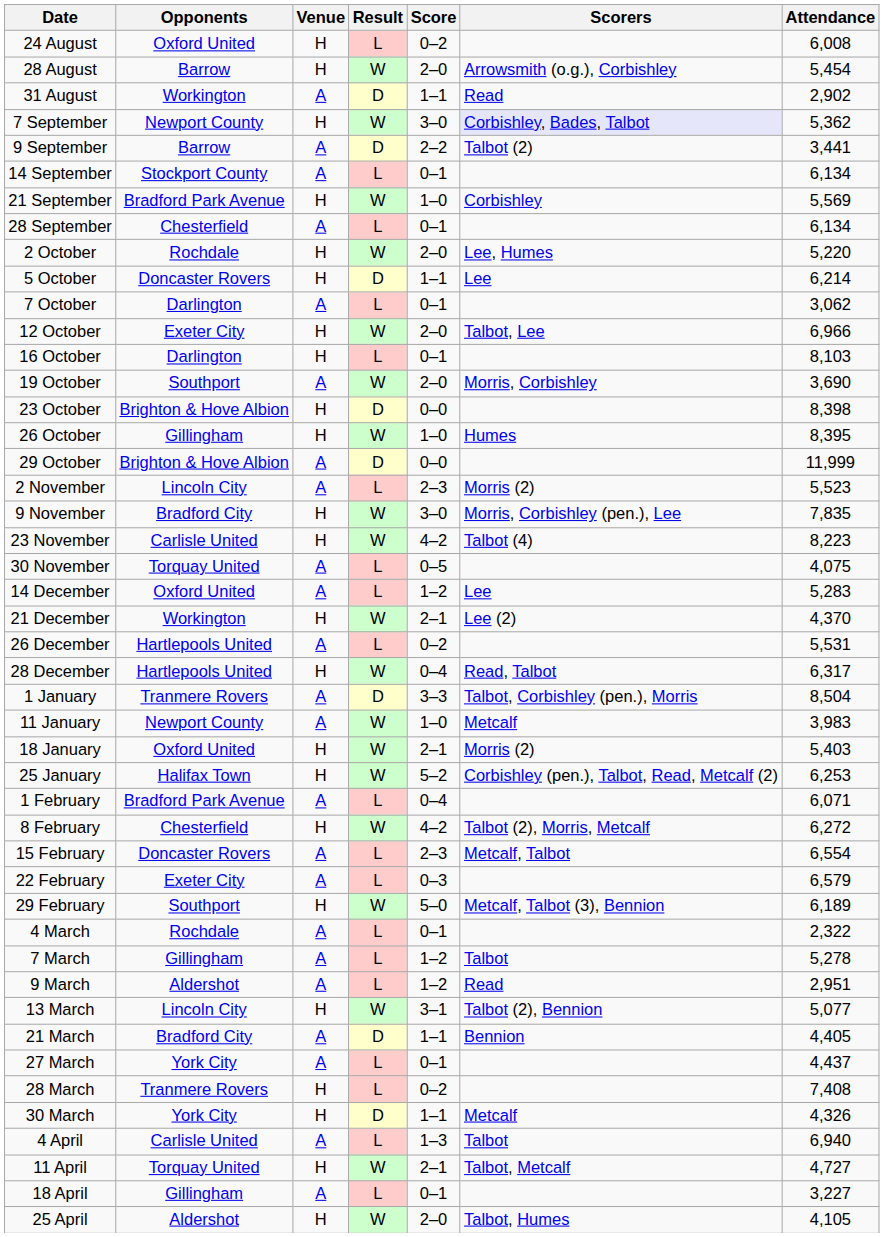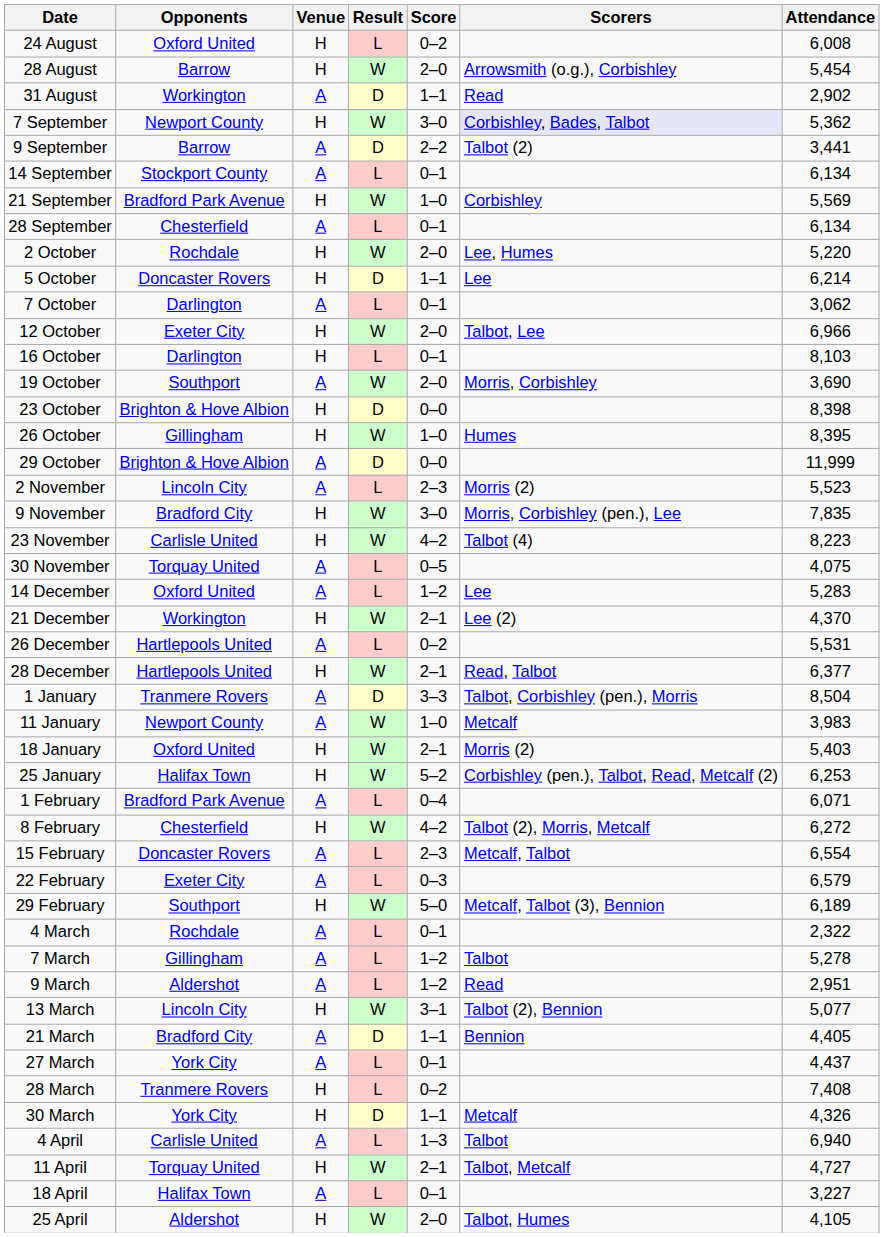 <table class="wikitable" style="text-align:center">
 <tr>
 <th>Date</th>
 <th>Opponents</th>
 <th>Venue</th>
 <th>Result</th>
 <th>Score</th>
 <th>Scorers</th>
 <th>Attendance</th>
 </tr>
 <tr>
 <td>24 August</td>
 <td><a href='#'>Oxford United</a></td>
 <td>H</td>
 <td style="background-color:#FFCCCC">L</td>
 <td>0–2</td>
 <td align="left"></td>
 <td>6,008</td>
 </tr>
 <tr>
 <td>28 August</td>
 <td><a href='#'>Barrow</a></td>
 <td>H</td>
 <td style="background-color:#CCFFCC">W</td>
 <td>2–0</td>
 <td align="left"><a href='#'>Arrowsmith</a> (o.g.), <a href='#'>Corbishley</a></td>
 <td>5,454</td>
 </tr>
 <tr>
 <td>31 August</td>
 <td><a href='#'>Workington</a></td>
 <td><a href='#'>A</a></td>
 <td style="background-color:#FFFFCC">D</td>
 <td>1–1</td>
 <td align="left"><a href='#'>Read</a></td>
 <td>2,902</td>
 </tr>
 <tr>
 <td>7 September</td>
 <td><a href='#'>Newport County</a></td>
 <td>H</td>
 <td style="background-color:#CCFFCC">W</td>
 <td>3–0</td>
 <td align="left" style="background: lavender;"><a href='#'>Corbishley</a>, <a href='#'>Bades</a>, <a href='#'>Talbot</a></td>
 <td>5,362</td>
 </tr>
 <tr>
 <td>9 September</td>
 <td><a href='#'>Barrow</a></td>
 <td><a href='#'>A</a></td>
 <td style="background-color:#FFFFCC">D</td>
 <td>2–2</td>
 <td align="left"><a href='#'>Talbot</a> (2)</td>
 <td>3,441</td>
 </tr>
 <tr>
 <td>14 September</td>
 <td><a href='#'>Stockport County</a></td>
 <td><a href='#'>A</a></td>
 <td style="background-color:#FFCCCC">L</td>
 <td>0–1</td>
 <td align="left"></td>
 <td>6,134</td>
 </tr>
 <tr>
 <td>21 September</td>
 <td><a href='#'>Bradford Park Avenue</a></td>
 <td>H</td>
 <td style="background-color:#CCFFCC">W</td>
 <td>1–0</td>
 <td align="left"><a href='#'>Corbishley</a></td>
 <td>5,569</td>
 </tr>
 <tr>
 <td>28 September</td>
 <td><a href='#'>Chesterfield</a></td>
 <td><a href='#'>A</a></td>
 <td style="background-color:#FFCCCC">L</td>
 <td>0–1</td>
 <td align="left"></td>
 <td>6,134</td>
 </tr>
 <tr>
 <td>2 October</td>
 <td><a href='#'>Rochdale</a></td>
 <td>H</td>
 <td style="background-color:#CCFFCC">W</td>
 <td>2–0</td>
 <td align="left"><a href='#'>Lee</a>, <a href='#'>Humes</a></td>
 <td>5,220</td>
 </tr>
 <tr>
 <td>5 October</td>
 <td><a href='#'>Doncaster Rovers</a></td>
 <td>H</td>
 <td style="background-color:#FFFFCC">D</td>
 <td>1–1</td>
 <td align="left"><a href='#'>Lee</a></td>
 <td>6,214</td>
 </tr>
 <tr>
 <td>7 October</td>
 <td><a href='#'>Darlington</a></td>
 <td><a href='#'>A</a></td>
 <td style="background-color:#FFCCCC">L</td>
 <td>0–1</td>
 <td align="left"></td>
 <td>3,062</td>
 </tr>
 <tr>
 <td>12 October</td>
 <td><a href='#'>Exeter City</a></td>
 <td>H</td>
 <td style="background-color:#CCFFCC">W</td>
 <td>2–0</td>
 <td align="left"><a href='#'>Talbot</a>, <a href='#'>Lee</a></td>
 <td>6,966</td>
 </tr>
 <tr>
 <td>16 October</td>
 <td><a href='#'>Darlington</a></td>
 <td>H</td>
 <td style="background-color:#FFCCCC">L</td>
 <td>0–1</td>
 <td align="left"></td>
 <td>8,103</td>
 </tr>
 <tr>
 <td>19 October</td>
 <td><a href='#'>Southport</a></td>
 <td><a href='#'>A</a></td>
 <td style="background-color:#CCFFCC">W</td>
 <td>2–0</td>
 <td align="left"><a href='#'>Morris</a>, <a href='#'>Corbishley</a></td>
 <td>3,690</td>
 </tr>
 <tr>
 <td>23 October</td>
 <td><a href='#'>Brighton & Hove Albion</a></td>
 <td>H</td>
 <td style="background-color:#FFFFCC">D</td>
 <td>0–0</td>
 <td align="left"></td>
 <td>8,398</td>
 </tr>
 <tr>
 <td>26 October</td>
 <td><a href='#'>Gillingham</a></td>
 <td>H</td>
 <td style="background-color:#CCFFCC">W</td>
 <td>1–0</td>
 <td align="left"><a href='#'>Humes</a></td>
 <td>8,395</td>
 </tr>
 <tr>
 <td>29 October</td>
 <td><a href='#'>Brighton & Hove Albion</a></td>
 <td><a href='#'>A</a></td>
 <td style="background-color:#FFFFCC">D</td>
 <td>0–0</td>
 <td align="left"></td>
 <td>11,999</td>
 </tr>
 <tr>
 <td>2 November</td>
 <td><a href='#'>Lincoln City</a></td>
 <td><a href='#'>A</a></td>
 <td style="background-color:#FFCCCC">L</td>
 <td>2–3</td>
 <td align="left"><a href='#'>Morris</a> (2)</td>
 <td>5,523</td>
 </tr>
 <tr>
 <td>9 November</td>
 <td><a href='#'>Bradford City</a></td>
 <td>H</td>
 <td style="background-color:#CCFFCC">W</td>
 <td>3–0</td>
 <td align="left"><a href='#'>Morris</a>, <a href='#'>Corbishley</a> (pen.), <a href='#'>Lee</a></td>
 <td>7,835</td>
 </tr>
 <tr>
 <td>23 November</td>
 <td><a href='#'>Carlisle United</a></td>
 <td>H</td>
 <td style="background-color:#CCFFCC">W</td>
 <td>4–2</td>
 <td align="left"><a href='#'>Talbot</a> (4)</td>
 <td>8,223</td>
 </tr>
 <tr>
 <td>30 November</td>
 <td><a href='#'>Torquay United</a></td>
 <td><a href='#'>A</a></td>
 <td style="background-color:#FFCCCC">L</td>
 <td>0–5</td>
 <td align="left"></td>
 <td>4,075</td>
 </tr>
 <tr>
 <td>14 December</td>
 <td><a href='#'>Oxford United</a></td>
 <td><a href='#'>A</a></td>
 <td style="background-color:#FFCCCC">L</td>
 <td>1–2</td>
 <td align="left"><a href='#'>Lee</a></td>
 <td>5,283</td>
 </tr>
 <tr>
 <td>21 December</td>
 <td><a href='#'>Workington</a></td>
 <td>H</td>
 <td style="background-color:#CCFFCC">W</td>
 <td>2–1</td>
 <td align="left"><a href='#'>Lee</a> (2)</td>
 <td>4,370</td>
 </tr>
 <tr>
 <td>26 December</td>
 <td><a href='#'>Hartlepools United</a></td>
 <td><a href='#'>A</a></td>
 <td style="background-color:#FFCCCC">L</td>
 <td>0–2</td>
 <td align="left"></td>
 <td>5,531</td>
 </tr>
 <tr>
 <td>28 December</td>
 <td><a href='#'>Hartlepools United</a></td>
 <td>H</td>
 <td style="background-color:#CCFFCC">W</td>
-<td>0–4</td>
+<td>2–1</td>
 <td align="left"><a href='#'>Read</a>, <a href='#'>Talbot</a></td>
-<td>6,317</td>
+<td>6,377</td>
 </tr>
 <tr>
 <td>1 January</td>
 <td><a href='#'>Tranmere Rovers</a></td>
 <td><a href='#'>A</a></td>
 <td style="background-color:#FFFFCC">D</td>
 <td>3–3</td>
 <td align="left"><a href='#'>Talbot</a>, <a href='#'>Corbishley</a> (pen.), <a href='#'>Morris</a></td>
 <td>8,504</td>
 </tr>
 <tr>
 <td>11 January</td>
 <td><a href='#'>Newport County</a></td>
 <td><a href='#'>A</a></td>
 <td style="background-color:#CCFFCC">W</td>
 <td>1–0</td>
 <td align="left"><a href='#'>Metcalf</a></td>
 <td>3,983</td>
 </tr>
 <tr>
 <td>18 January</td>
 <td><a href='#'>Oxford United</a></td>
 <td>H</td>
 <td style="background-color:#CCFFCC">W</td>
 <td>2–1</td>
 <td align="left"><a href='#'>Morris</a> (2)</td>
 <td>5,403</td>
 </tr>
 <tr>
 <td>25 January</td>
 <td><a href='#'>Halifax Town</a></td>
 <td>H</td>
 <td style="background-color:#CCFFCC">W</td>
 <td>5–2</td>
 <td align="left"><a href='#'>Corbishley</a> (pen.), <a href='#'>Talbot</a>, <a href='#'>Read</a>, <a href='#'>Metcalf</a> (2)</td>
 <td>6,253</td>
 </tr>
 <tr>
 <td>1 February</td>
 <td><a href='#'>Bradford Park Avenue</a></td>
 <td><a href='#'>A</a></td>
 <td style="background-color:#FFCCCC">L</td>
 <td>0–4</td>
 <td align="left"></td>
 <td>6,071</td>
 </tr>
 <tr>
 <td>8 February</td>
 <td><a href='#'>Chesterfield</a></td>
 <td>H</td>
 <td style="background-color:#CCFFCC">W</td>
 <td>4–2</td>
 <td align="left"><a href='#'>Talbot</a> (2), <a href='#'>Morris</a>, <a href='#'>Metcalf</a></td>
 <td>6,272</td>
 </tr>
 <tr>
 <td>15 February</td>
 <td><a href='#'>Doncaster Rovers</a></td>
 <td><a href='#'>A</a></td>
 <td style="background-color:#FFCCCC">L</td>
 <td>2–3</td>
 <td align="left"><a href='#'>Metcalf</a>, <a href='#'>Talbot</a></td>
 <td>6,554</td>
 </tr>
 <tr>
 <td>22 February</td>
 <td><a href='#'>Exeter City</a></td>
 <td><a href='#'>A</a></td>
 <td style="background-color:#FFCCCC">L</td>
 <td>0–3</td>
 <td align="left"></td>
 <td>6,579</td>
 </tr>
 <tr>
 <td>29 February</td>
 <td><a href='#'>Southport</a></td>
 <td>H</td>
 <td style="background-color:#CCFFCC">W</td>
 <td>5–0</td>
 <td align="left"><a href='#'>Metcalf</a>, <a href='#'>Talbot</a> (3), <a href='#'>Bennion</a></td>
 <td>6,189</td>
 </tr>
 <tr>
 <td>4 March</td>
 <td><a href='#'>Rochdale</a></td>
 <td><a href='#'>A</a></td>
 <td style="background-color:#FFCCCC">L</td>
 <td>0–1</td>
 <td align="left"></td>
 <td>2,322</td>
 </tr>
 <tr>
 <td>7 March</td>
 <td><a href='#'>Gillingham</a></td>
 <td><a href='#'>A</a></td>
 <td style="background-color:#FFCCCC">L</td>
 <td>1–2</td>
 <td align="left"><a href='#'>Talbot</a></td>
 <td>5,278</td>
 </tr>
 <tr>
 <td>9 March</td>
 <td><a href='#'>Aldershot</a></td>
 <td><a href='#'>A</a></td>
 <td style="background-color:#FFCCCC">L</td>
 <td>1–2</td>
 <td align="left"><a href='#'>Read</a></td>
 <td>2,951</td>
 </tr>
 <tr>
 <td>13 March</td>
 <td><a href='#'>Lincoln City</a></td>
 <td>H</td>
 <td style="background-color:#CCFFCC">W</td>
 <td>3–1</td>
 <td align="left"><a href='#'>Talbot</a> (2), <a href='#'>Bennion</a></td>
 <td>5,077</td>
 </tr>
 <tr>
 <td>21 March</td>
 <td><a href='#'>Bradford City</a></td>
 <td><a href='#'>A</a></td>
 <td style="background-color:#FFFFCC">D</td>
 <td>1–1</td>
 <td align="left"><a href='#'>Bennion</a></td>
 <td>4,405</td>
 </tr>
 <tr>
 <td>27 March</td>
 <td><a href='#'>York City</a></td>
 <td><a href='#'>A</a></td>
 <td style="background-color:#FFCCCC">L</td>
 <td>0–1</td>
 <td align="left"></td>
 <td>4,437</td>
 </tr>
 <tr>
 <td>28 March</td>
 <td><a href='#'>Tranmere Rovers</a></td>
 <td>H</td>
 <td style="background-color:#FFCCCC">L</td>
 <td>0–2</td>
 <td align="left"></td>
 <td>7,408</td>
 </tr>
 <tr>
 <td>30 March</td>
 <td><a href='#'>York City</a></td>
 <td>H</td>
 <td style="background-color:#FFFFCC">D</td>
 <td>1–1</td>
 <td align="left"><a href='#'>Metcalf</a></td>
 <td>4,326</td>
 </tr>
 <tr>
 <td>4 April</td>
 <td><a href='#'>Carlisle United</a></td>
 <td><a href='#'>A</a></td>
 <td style="background-color:#FFCCCC">L</td>
 <td>1–3</td>
 <td align="left"><a href='#'>Talbot</a></td>
 <td>6,940</td>
 </tr>
 <tr>
 <td>11 April</td>
 <td><a href='#'>Torquay United</a></td>
 <td>H</td>
 <td style="background-color:#CCFFCC">W</td>
 <td>2–1</td>
 <td align="left"><a href='#'>Talbot</a>, <a href='#'>Metcalf</a></td>
 <td>4,727</td>
 </tr>
 <tr>
 <td>18 April</td>
-<td><a href='#'>Gillingham</a></td>
+<td><a href='#'>Halifax Town</a></td>
 <td><a href='#'>A</a></td>
 <td style="background-color:#FFCCCC">L</td>
 <td>0–1</td>
 <td align="left"></td>
 <td>3,227</td>
 </tr>
 <tr>
 <td>25 April</td>
 <td><a href='#'>Aldershot</a></td>
 <td>H</td>
 <td style="background-color:#CCFFCC">W</td>
 <td>2–0</td>
 <td align="left"><a href='#'>Talbot</a>, <a href='#'>Humes</a></td>
 <td>4,105</td>
 </tr>
 </table>
